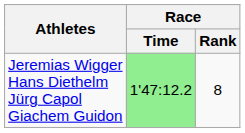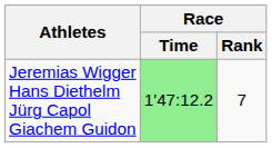 <table class="wikitable" border="1" style="font-size:90%">
 <tr>
 <th rowspan=2>Athletes</th>
 <th colspan=2>Race</th>
 </tr>
 <tr>
 <th>Time</th>
 <th>Rank</th>
 </tr>
 <tr>
 <td><a href='#'>Jeremias Wigger</a><br><a href='#'>Hans Diethelm</a><br><a href='#'>Jürg Capol</a><br><a href='#'>Giachem Guidon</a></td>
 <td align=center style="background: lightgreen;">1'47:12.2</td>
-<td align=center>8</td>
+<td align=center>7</td>
 </tr>
 </table>
